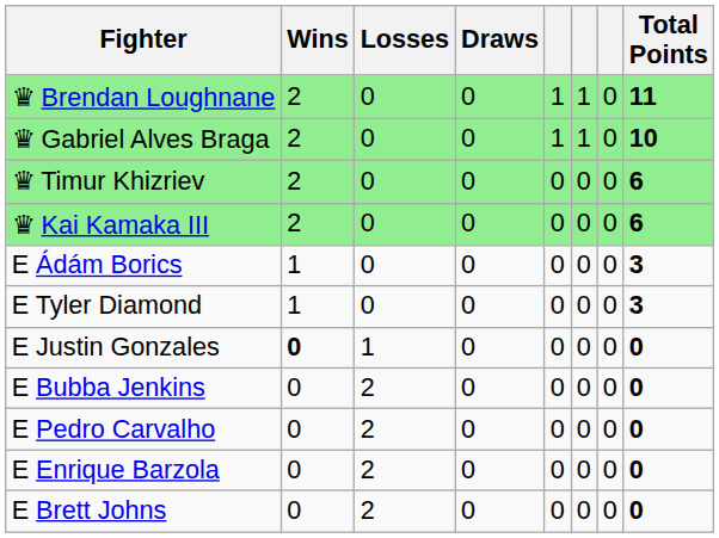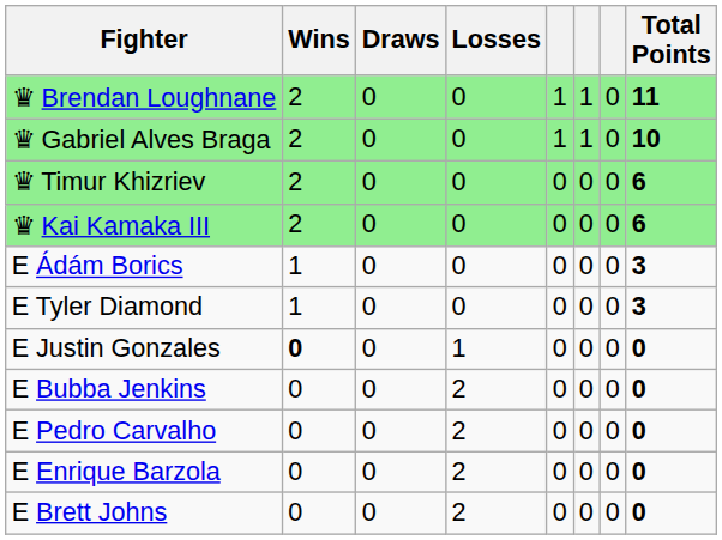 <table class="wikitable sortable">
 <tr>
 <th>Fighter</th>
 <th>Wins</th>
+<th>Draws</th>
 <th>Losses</th>
-<th>Draws</th>
 <th></th>
 <th></th>
 <th></th>
 <th>Total<br> Points</th>
 </tr>
 <tr style="background:#90EE90;">
 <td>♛  <a href='#'>Brendan Loughnane</a></td>
 <td>2</td>
 <td>0</td>
 <td>0</td>
 <td>1</td>
 <td>1</td>
 <td>0</td>
 <td><strong>11</strong></td>
 </tr>
 <tr style="background:#90EE90;">
 <td>♛  Gabriel Alves Braga</td>
 <td>2</td>
 <td>0</td>
 <td>0</td>
 <td>1</td>
 <td>1</td>
 <td>0</td>
 <td><strong>10</strong></td>
 </tr>
 <tr style="background:#90EE90;">
 <td>♛  Timur Khizriev</td>
 <td>2</td>
 <td>0</td>
 <td>0</td>
 <td>0</td>
 <td>0</td>
 <td>0</td>
 <td><strong>6</strong></td>
 </tr>
 <tr style="background:#90EE90;">
 <td>♛  <a href='#'>Kai Kamaka III</a></td>
 <td>2</td>
 <td>0</td>
 <td>0</td>
 <td>0</td>
 <td>0</td>
 <td>0</td>
 <td><strong>6</strong></td>
 </tr>
 <tr>
 <td>E  <a href='#'>Ádám Borics</a></td>
 <td>1</td>
 <td>0</td>
 <td>0</td>
 <td>0</td>
 <td>0</td>
 <td>0</td>
 <td><strong>3</strong></td>
 </tr>
 <tr>
 <td>E  Tyler Diamond</td>
 <td>1</td>
 <td>0</td>
 <td>0</td>
 <td>0</td>
 <td>0</td>
 <td>0</td>
 <td><strong>3</strong></td>
 </tr>
 <tr>
 <td>E  Justin Gonzales</td>
 <td><strong>0</strong></td>
+<td>0</td>
 <td>1</td>
-<td>0</td>
 <td>0</td>
 <td>0</td>
 <td>0</td>
 <td><strong>0</strong></td>
 </tr>
 <tr>
 <td>E  <a href='#'>Bubba Jenkins</a></td>
 <td>0</td>
+<td>0</td>
 <td>2</td>
-<td>0</td>
 <td>0</td>
 <td>0</td>
 <td>0</td>
 <td><strong>0</strong></td>
 </tr>
 <tr>
 <td>E  <a href='#'>Pedro Carvalho</a></td>
 <td>0</td>
+<td>0</td>
 <td>2</td>
-<td>0</td>
 <td>0</td>
 <td>0</td>
 <td>0</td>
 <td><strong>0</strong></td>
 </tr>
 <tr>
 <td>E  <a href='#'>Enrique Barzola</a></td>
 <td>0</td>
+<td>0</td>
 <td>2</td>
-<td>0</td>
 <td>0</td>
 <td>0</td>
 <td>0</td>
 <td><strong>0</strong></td>
 </tr>
 <tr>
 <td>E  <a href='#'>Brett Johns</a></td>
 <td>0</td>
+<td>0</td>
 <td>2</td>
-<td>0</td>
 <td>0</td>
 <td>0</td>
 <td>0</td>
 <td><strong>0</strong></td>
 </tr>
 </table>
